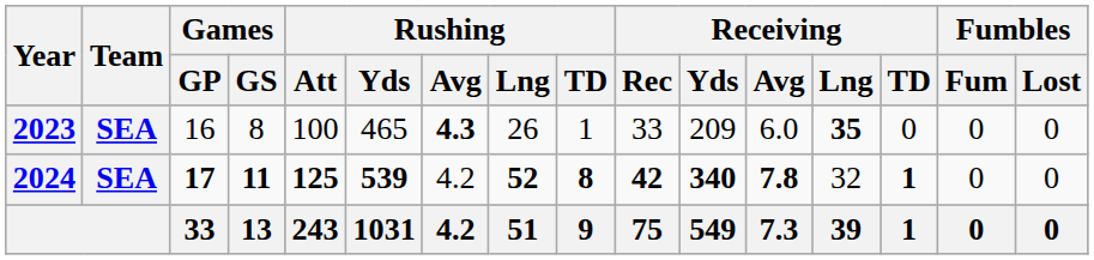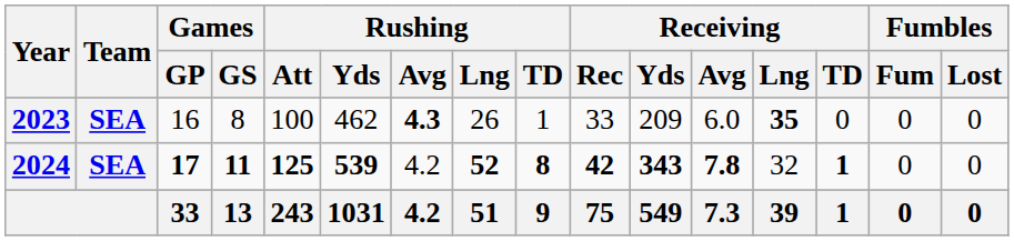 <table class="wikitable" style="text-align:center;">
 <tr>
 <th rowspan="2">Year</th>
 <th rowspan="2">Team</th>
 <th colspan="2">Games</th>
 <th colspan="5">Rushing</th>
 <th colspan="5">Receiving</th>
 <th colspan="2">Fumbles</th>
 </tr>
 <tr>
 <th>GP</th>
 <th>GS</th>
 <th>Att</th>
 <th>Yds</th>
 <th>Avg</th>
 <th>Lng</th>
 <th>TD</th>
 <th>Rec</th>
 <th>Yds</th>
 <th>Avg</th>
 <th>Lng</th>
 <th>TD</th>
 <th>Fum</th>
 <th>Lost</th>
 </tr>
 <tr>
 <th><a href='#'>2023</a></th>
 <th><a href='#'>SEA</a></th>
 <td>16</td>
 <td>8</td>
 <td>100</td>
-<td>465</td>
+<td>462</td>
 <td><strong>4.3</strong></td>
 <td>26</td>
 <td>1</td>
 <td>33</td>
 <td>209</td>
 <td>6.0</td>
 <td><strong>35</strong></td>
 <td>0</td>
 <td>0</td>
 <td>0</td>
 </tr>
 <tr>
 <th><a href='#'>2024</a></th>
 <th><a href='#'>SEA</a></th>
 <td><strong>17</strong></td>
 <td><strong>11</strong></td>
 <td><strong>125</strong></td>
 <td><strong>539</strong></td>
 <td>4.2</td>
 <td><strong>52</strong></td>
 <td><strong>8</strong></td>
 <td><strong>42</strong></td>
-<td><strong>340</strong></td>
+<td><strong>343</strong></td>
 <td><strong>7.8</strong></td>
 <td>32</td>
 <td><strong>1</strong></td>
 <td>0</td>
 <td>0</td>
 </tr>
 <tr>
 <th colspan="2"></th>
 <th>33</th>
 <th>13</th>
 <th>243</th>
 <th>1031</th>
 <th>4.2</th>
 <th>51</th>
 <th>9</th>
 <th>75</th>
 <th>549</th>
 <th>7.3</th>
 <th>39</th>
 <th>1</th>
 <th>0</th>
 <th>0</th>
 </tr>
 </table>
